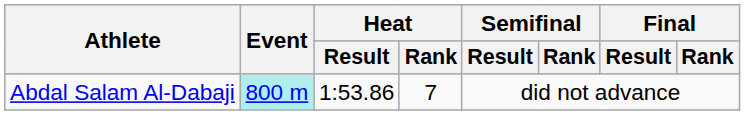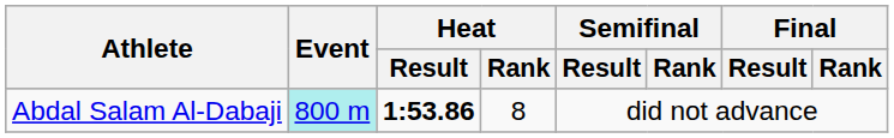 <table class=wikitable style="font-size:90%">
 <tr>
 <th rowspan="2">Athlete</th>
 <th rowspan="2">Event</th>
 <th colspan="2">Heat</th>
 <th colspan="2">Semifinal</th>
 <th colspan="2">Final</th>
 </tr>
 <tr style="font-size:95%">
 <th>Result</th>
 <th>Rank</th>
 <th>Result</th>
 <th>Rank</th>
 <th>Result</th>
 <th>Rank</th>
 </tr>
 <tr align=center>
 <td align=left><a href='#'>Abdal Salam Al-Dabaji</a></td>
 <td align=left style="background: paleturquoise;"><a href='#'>800 m</a></td>
-<td>1:53.86</td>
-<td>7</td>
+<td><strong>1:53.86</strong></td>
+<td>8</td>
 <td colspan=4>did not advance</td>
 </tr>
 </table>
